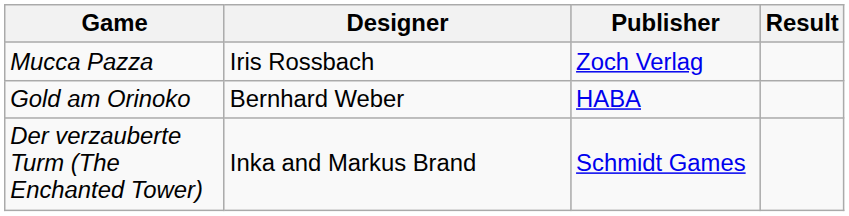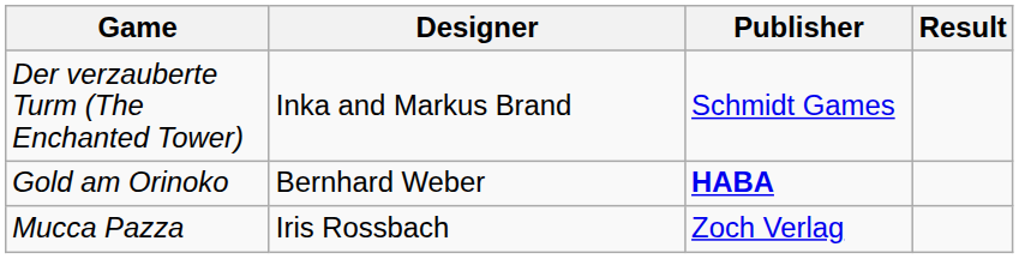 <table class="wikitable">
 <tr>
 <th style="width:140px;">Game</th>
 <th style="width:225px;">Designer</th>
 <th style="width:120px;">Publisher</th>
 <th>Result</th>
 </tr>
 <tr>
+<td><em>Der verzauberte Turm (The Enchanted Tower)</em></td>
+<td>Inka and Markus Brand</td>
+<td><a href='#'>Schmidt Games</a></td>
+<td></td>
+</tr>
+<tr>
+<td><em>Gold am Orinoko</em></td>
+<td>Bernhard Weber</td>
+<td><strong><a href='#'>HABA</a></strong></td>
+<td></td>
+</tr>
+<tr>
 <td><em>Mucca Pazza</em></td>
 <td>Iris Rossbach</td>
 <td><a href='#'>Zoch Verlag</a></td>
 <td></td>
 </tr>
-<tr>
-<td><em>Gold am Orinoko</em></td>
-<td>Bernhard Weber</td>
-<td><a href='#'>HABA</a></td>
-<td></td>
-</tr>
-<tr>
-<td><em>Der verzauberte Turm (The Enchanted Tower)</em></td>
-<td>Inka and Markus Brand</td>
-<td><a href='#'>Schmidt Games</a></td>
-<td></td>
-</tr>
 </table>
